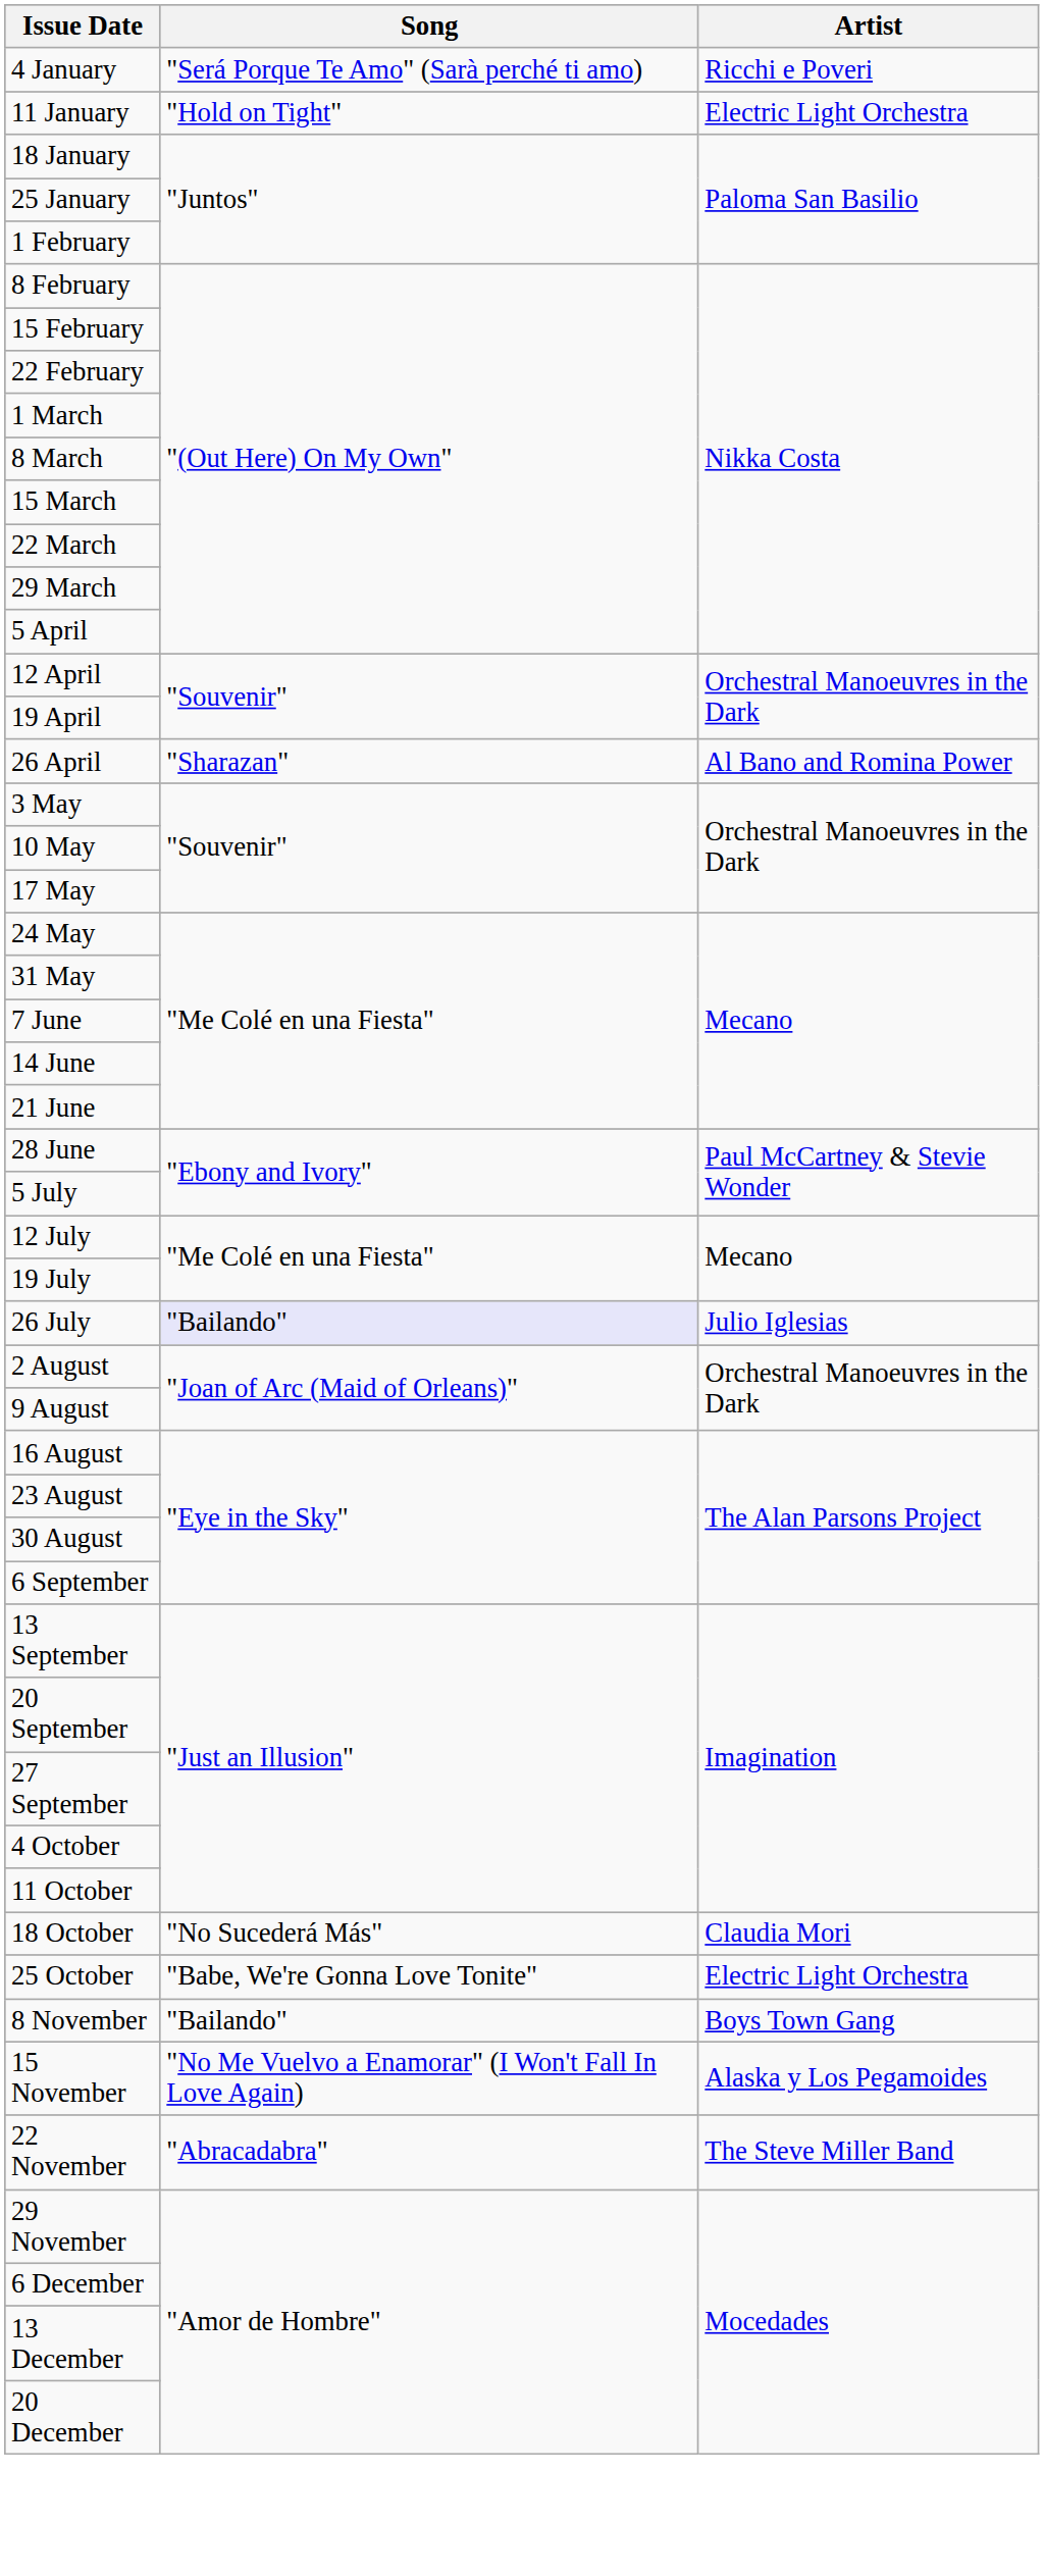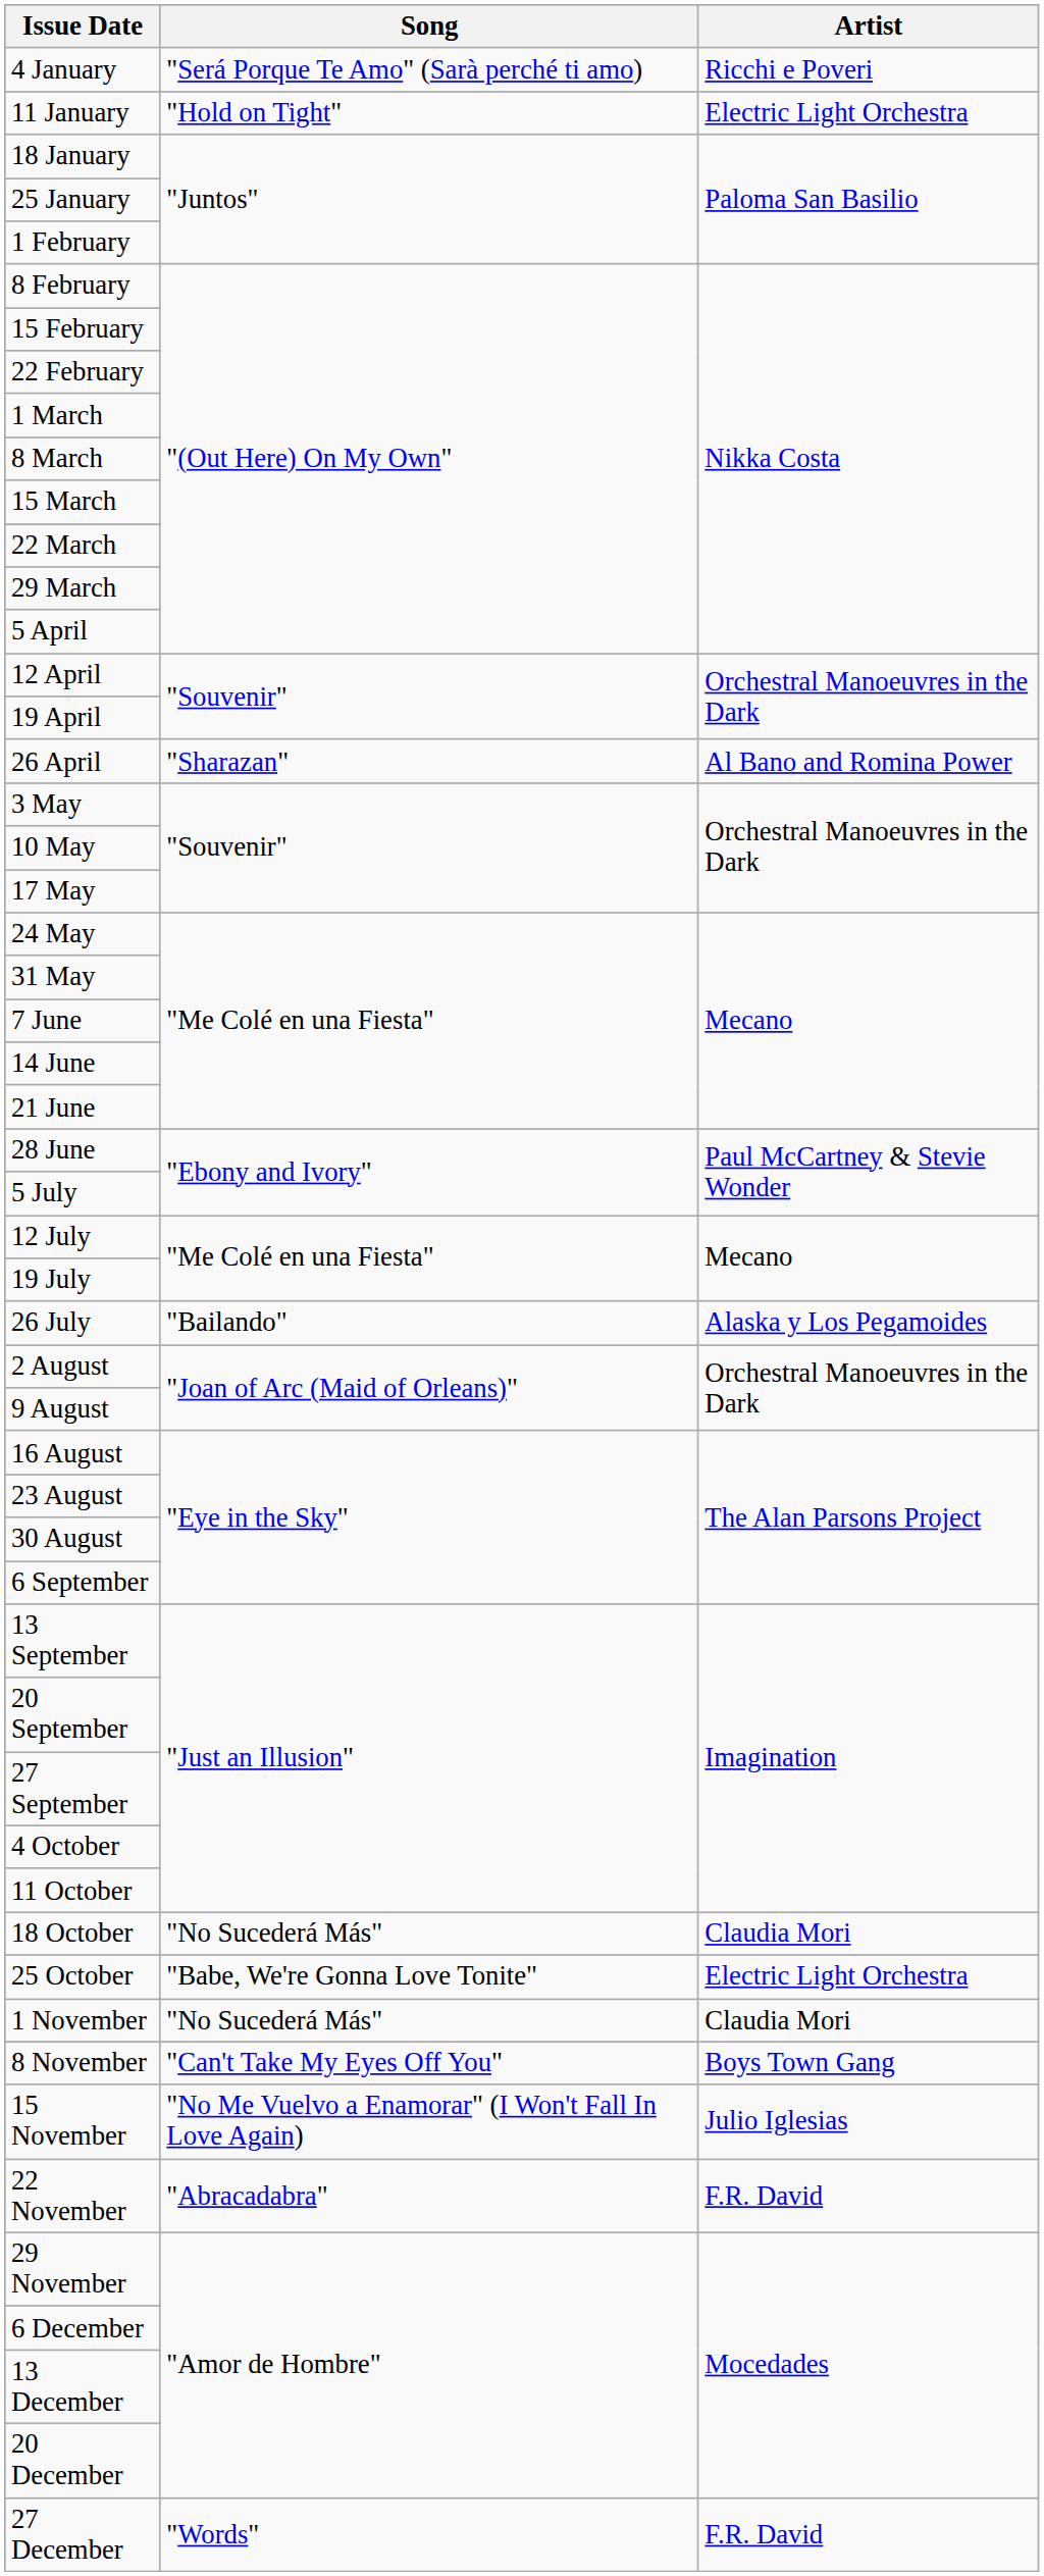 <table class="wikitable">
 <tr>
 <th>Issue Date</th>
 <th>Song</th>
 <th>Artist</th>
 </tr>
 <tr>
 <td>4 January</td>
 <td>"<a href='#'>Será Porque Te Amo</a>" (<a href='#'>Sarà perché ti amo</a>)</td>
 <td><a href='#'>Ricchi e Poveri</a></td>
 </tr>
 <tr>
 <td>11 January</td>
 <td>"<a href='#'>Hold on Tight</a>"</td>
 <td><a href='#'>Electric Light Orchestra</a></td>
 </tr>
 <tr>
 <td>18 January</td>
 <td rowspan=3>"Juntos"</td>
 <td rowspan=3><a href='#'>Paloma San Basilio</a></td>
 </tr>
 <tr>
 <td>25 January</td>
 </tr>
 <tr>
 <td>1 February</td>
 </tr>
 <tr>
 <td>8 February</td>
 <td rowspan=9>"<a href='#'>(Out Here) On My Own</a>"</td>
 <td rowspan=9><a href='#'>Nikka Costa</a></td>
 </tr>
 <tr>
 <td>15 February</td>
 </tr>
 <tr>
 <td>22 February</td>
 </tr>
 <tr>
 <td>1 March</td>
 </tr>
 <tr>
 <td>8 March</td>
 </tr>
 <tr>
 <td>15 March</td>
 </tr>
 <tr>
 <td>22 March</td>
 </tr>
 <tr>
 <td>29 March</td>
 </tr>
 <tr>
 <td>5 April</td>
 </tr>
 <tr>
 <td>12 April</td>
 <td rowspan=2>"<a href='#'>Souvenir</a>"</td>
 <td rowspan=2><a href='#'>Orchestral Manoeuvres in the Dark</a></td>
 </tr>
 <tr>
 <td>19 April</td>
 </tr>
 <tr>
 <td>26 April</td>
 <td>"<a href='#'>Sharazan</a>"</td>
 <td><a href='#'>Al Bano and Romina Power</a></td>
 </tr>
 <tr>
 <td>3 May</td>
 <td rowspan=3>"Souvenir"</td>
 <td rowspan=3>Orchestral Manoeuvres in the Dark</td>
 </tr>
 <tr>
 <td>10 May</td>
 </tr>
 <tr>
 <td>17 May</td>
 </tr>
 <tr>
 <td>24 May</td>
 <td rowspan=5>"Me Colé en una Fiesta"</td>
 <td rowspan=5><a href='#'>Mecano</a></td>
 </tr>
 <tr>
 <td>31 May</td>
 </tr>
 <tr>
 <td>7 June</td>
 </tr>
 <tr>
 <td>14 June</td>
 </tr>
 <tr>
 <td>21 June</td>
 </tr>
 <tr>
 <td>28 June</td>
 <td rowspan=2>"<a href='#'>Ebony and Ivory</a>"</td>
 <td rowspan=2><a href='#'>Paul McCartney</a> & <a href='#'>Stevie Wonder</a></td>
 </tr>
 <tr>
 <td>5 July</td>
 </tr>
 <tr>
 <td>12 July</td>
 <td rowspan=2>"Me Colé en una Fiesta"</td>
 <td rowspan=2>Mecano</td>
 </tr>
 <tr>
 <td>19 July</td>
 </tr>
 <tr>
 <td>26 July</td>
-<td style="background: lavender;">"Bailando"</td>
-<td><a href='#'>Julio Iglesias</a></td>
+<td>"Bailando"</td>
+<td><a href='#'>Alaska y Los Pegamoides</a></td>
 </tr>
 <tr>
 <td>2 August</td>
 <td rowspan=2>"<a href='#'>Joan of Arc (Maid of Orleans)</a>"</td>
 <td rowspan=2>Orchestral Manoeuvres in the Dark</td>
 </tr>
 <tr>
 <td>9 August</td>
 </tr>
 <tr>
 <td>16 August</td>
 <td rowspan=4>"<a href='#'>Eye in the Sky</a>"</td>
 <td rowspan=4><a href='#'>The Alan Parsons Project</a></td>
 </tr>
 <tr>
 <td>23 August</td>
 </tr>
 <tr>
 <td>30 August</td>
 </tr>
 <tr>
 <td>6 September</td>
 </tr>
 <tr>
 <td>13 September</td>
 <td rowspan=5>"<a href='#'>Just an Illusion</a>"</td>
 <td rowspan=5><a href='#'>Imagination</a></td>
 </tr>
 <tr>
 <td>20 September</td>
 </tr>
 <tr>
 <td>27 September</td>
 </tr>
 <tr>
 <td>4 October</td>
 </tr>
 <tr>
 <td>11 October</td>
 </tr>
 <tr>
 <td>18 October</td>
 <td>"No Sucederá Más"</td>
 <td><a href='#'>Claudia Mori</a></td>
 </tr>
 <tr>
 <td>25 October</td>
 <td>"Babe, We're Gonna Love Tonite"</td>
 <td><a href='#'>Electric Light Orchestra</a></td>
 </tr>
 <tr>
+<td>1 November</td>
+<td>"No Sucederá Más"</td>
+<td>Claudia Mori</td>
+</tr>
+<tr>
 <td>8 November</td>
-<td>"Bailando"</td>
+<td>"<a href='#'>Can't Take My Eyes Off You</a>"</td>
 <td><a href='#'>Boys Town Gang</a></td>
 </tr>
 <tr>
 <td>15 November</td>
 <td>"<a href='#'>No Me Vuelvo a Enamorar</a>" (<a href='#'>I Won't Fall In Love Again</a>)</td>
-<td><a href='#'>Alaska y Los Pegamoides</a></td>
+<td><a href='#'>Julio Iglesias</a></td>
 </tr>
 <tr>
 <td>22 November</td>
 <td>"<a href='#'>Abracadabra</a>"</td>
-<td><a href='#'>The Steve Miller Band</a></td>
+<td><a href='#'>F.R. David</a></td>
 </tr>
 <tr>
 <td>29 November</td>
 <td rowspan=4>"Amor de Hombre"</td>
 <td rowspan=4><a href='#'>Mocedades</a></td>
 </tr>
 <tr>
 <td>6 December</td>
 </tr>
 <tr>
 <td>13 December</td>
 </tr>
 <tr>
 <td>20 December</td>
 </tr>
+<tr>
+<td>27 December</td>
+<td>"<a href='#'>Words</a>"</td>
+<td><a href='#'>F.R. David</a></td>
+</tr>
 </table>
